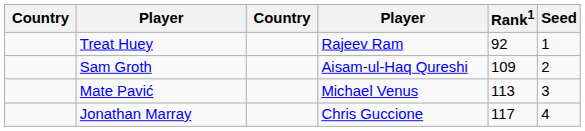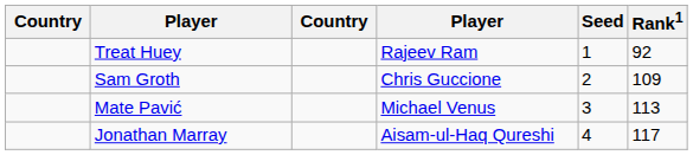 <table class="sortable wikitable">
 <tr>
 <th width="70">Country</th>
 <th width="175">Player</th>
 <th width="70">Country</th>
 <th width="175">Player</th>
+<th>Seed</th>
 <th>Rank<sup>1</sup></th>
-<th>Seed</th>
 </tr>
 <tr>
 <td></td>
 <td><a href='#'>Treat Huey</a></td>
 <td></td>
 <td><a href='#'>Rajeev Ram</a></td>
+<td>1</td>
 <td>92</td>
-<td>1</td>
 </tr>
 <tr>
 <td></td>
 <td><a href='#'>Sam Groth</a></td>
 <td></td>
-<td><a href='#'>Aisam-ul-Haq Qureshi</a></td>
+<td><a href='#'>Chris Guccione</a></td>
+<td>2</td>
 <td>109</td>
-<td>2</td>
 </tr>
 <tr>
 <td></td>
 <td><a href='#'>Mate Pavić</a></td>
 <td></td>
 <td><a href='#'>Michael Venus</a></td>
+<td>3</td>
 <td>113</td>
-<td>3</td>
 </tr>
 <tr>
 <td></td>
 <td><a href='#'>Jonathan Marray</a></td>
 <td></td>
-<td><a href='#'>Chris Guccione</a></td>
+<td><a href='#'>Aisam-ul-Haq Qureshi</a></td>
+<td>4</td>
 <td>117</td>
-<td>4</td>
 </tr>
 </table>
